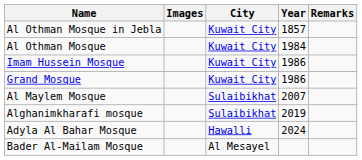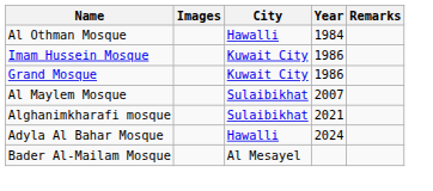 <table class="wikitable sortable">
 <tr>
 <th>Name</th>
 <th align=center class=unsortable>Images</th>
 <th>City</th>
 <th>Year</th>
 <th class=unsortable>Remarks</th>
 </tr>
 <tr valign=top>
-<td>Al Othman Mosque in Jebla</td>
-<td></td>
-<td><a href='#'>Kuwait City</a></td>
-<td>1857</td>
-<td></td>
-</tr>
-<tr valign=top>
 <td>Al Othman Mosque</td>
 <td></td>
-<td><a href='#'>Kuwait City</a></td>
+<td><a href='#'>Hawalli</a></td>
 <td>1984</td>
 <td></td>
 </tr>
 <tr valign=top>
 <td><a href='#'>Imam Hussein Mosque</a></td>
 <td></td>
 <td><a href='#'>Kuwait City</a></td>
 <td>1986</td>
 <td></td>
 </tr>
 <tr valign=top>
 <td><a href='#'>Grand Mosque</a></td>
 <td></td>
 <td><a href='#'>Kuwait City</a></td>
 <td>1986</td>
 <td></td>
 </tr>
 <tr valign=top>
 <td>Al Maylem Mosque</td>
 <td></td>
 <td><a href='#'>Sulaibikhat</a></td>
 <td>2007</td>
 <td></td>
 </tr>
 <tr>
 <td>Alghanimkharafi mosque</td>
 <td></td>
 <td><a href='#'>Sulaibikhat</a></td>
-<td>2019</td>
+<td>2021</td>
 <td></td>
 </tr>
 <tr>
 <td>Adyla Al Bahar Mosque</td>
 <td></td>
 <td><a href='#'>Hawalli</a></td>
 <td>2024</td>
 <td></td>
 </tr>
 <tr>
 <td>Bader Al-Mailam Mosque</td>
 <td></td>
 <td>Al Mesayel</td>
 <td></td>
 <td></td>
 </tr>
 </table>
